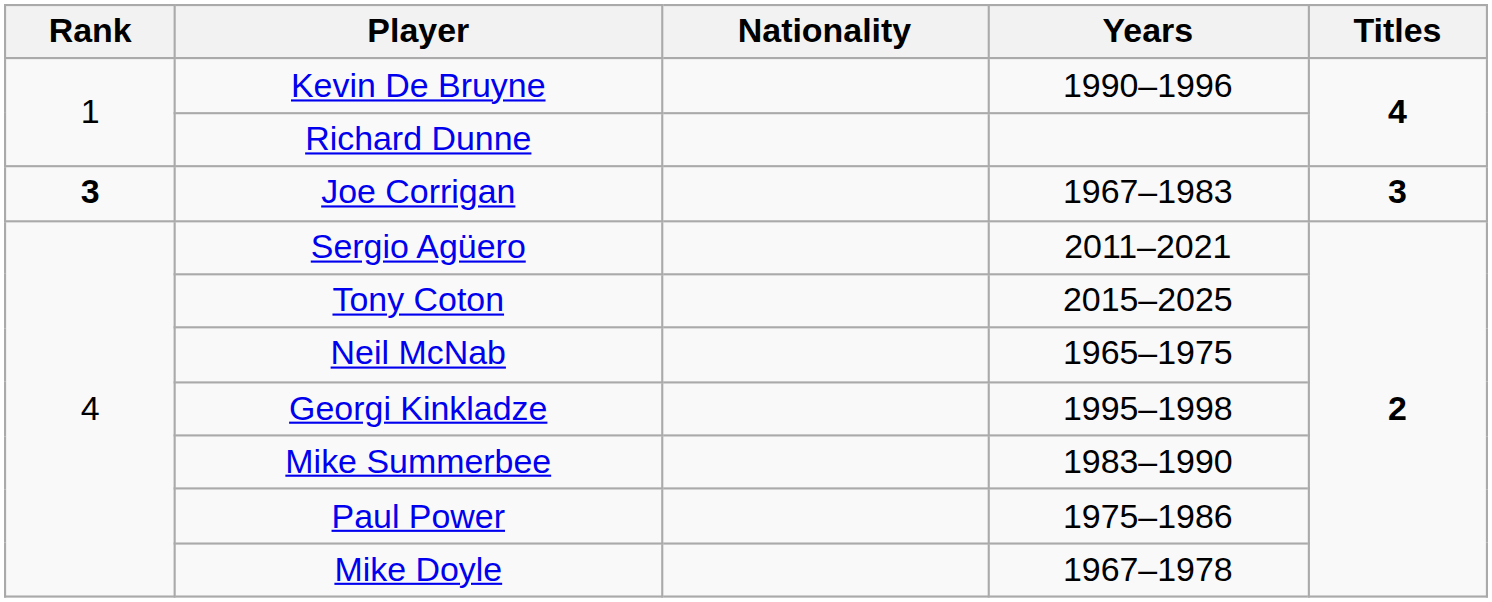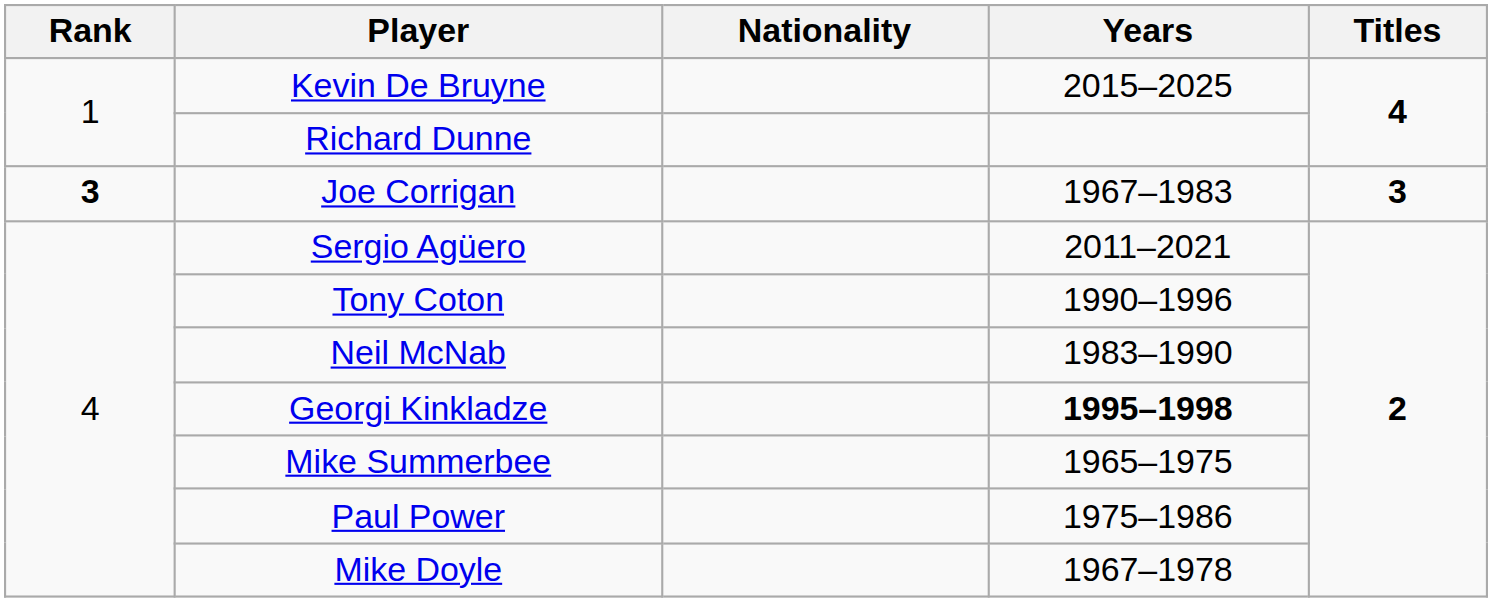 <table class="wikitable sortable" style=text-align:center;width:700px>
 <tr>
 <th>Rank</th>
 <th>Player</th>
 <th>Nationality</th>
 <th>Years</th>
 <th>Titles</th>
 </tr>
 <tr>
 <td rowspan="2">1</td>
 <td><a href='#'>Kevin De Bruyne</a></td>
 <td align="left"></td>
-<td>1990–1996</td>
+<td>2015–2025</td>
 <td rowspan="2"><strong>4</strong></td>
 </tr>
 <tr>
 <td><a href='#'>Richard Dunne</a></td>
 <td align="left"></td>
 <td></td>
 </tr>
 <tr>
 <td><strong>3</strong></td>
 <td><a href='#'>Joe Corrigan</a></td>
 <td align="left"></td>
 <td>1967–1983</td>
 <td><strong>3</strong></td>
 </tr>
 <tr>
 <td rowspan=7>4</td>
 <td><a href='#'>Sergio Agüero</a></td>
 <td align="left"></td>
 <td>2011–2021</td>
 <td rowspan=7><strong>2</strong></td>
 </tr>
 <tr>
 <td><a href='#'>Tony Coton</a></td>
 <td align="left"></td>
-<td>2015–2025</td>
+<td>1990–1996</td>
 </tr>
 <tr>
 <td><a href='#'>Neil McNab</a></td>
 <td align="left"></td>
-<td>1965–1975</td>
+<td>1983–1990</td>
 </tr>
 <tr>
 <td><a href='#'>Georgi Kinkladze</a></td>
 <td align="left"></td>
-<td>1995–1998</td>
+<td><strong>1995–1998</strong></td>
 </tr>
 <tr>
 <td><a href='#'>Mike Summerbee</a></td>
 <td align="left"></td>
-<td>1983–1990</td>
+<td>1965–1975</td>
 </tr>
 <tr>
 <td><a href='#'>Paul Power</a></td>
 <td align="left"></td>
 <td>1975–1986</td>
 </tr>
 <tr>
 <td><a href='#'>Mike Doyle</a></td>
 <td align="left"></td>
 <td>1967–1978</td>
 </tr>
 </table>
